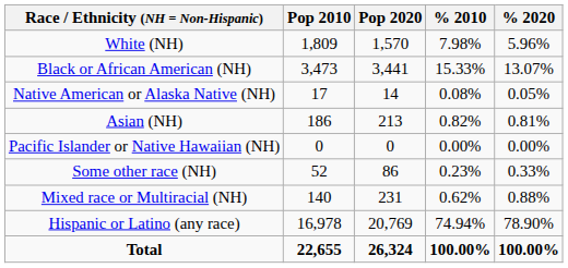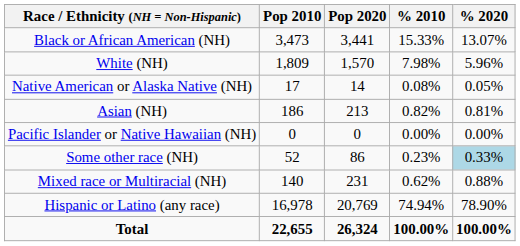 <table class="wikitable" style="text-align:center;">
 <tr>
 <th>Race / Ethnicity <small>(<em>NH = Non-Hispanic</em>)</small></th>
 <th>Pop 2010</th>
 <th>Pop 2020</th>
 <th>% 2010</th>
 <th>% 2020</th>
 </tr>
 <tr>
+<td><a href='#'>Black or African American</a> (NH)</td>
+<td>3,473</td>
+<td>3,441</td>
+<td>15.33%</td>
+<td>13.07%</td>
+</tr>
+<tr>
 <td><a href='#'>White</a> (NH)</td>
 <td>1,809</td>
 <td>1,570</td>
 <td>7.98%</td>
 <td>5.96%</td>
-</tr>
-<tr>
-<td><a href='#'>Black or African American</a> (NH)</td>
-<td>3,473</td>
-<td>3,441</td>
-<td>15.33%</td>
-<td>13.07%</td>
 </tr>
 <tr>
 <td><a href='#'>Native American</a> or <a href='#'>Alaska Native</a> (NH)</td>
 <td>17</td>
 <td>14</td>
 <td>0.08%</td>
 <td>0.05%</td>
 </tr>
 <tr>
 <td><a href='#'>Asian</a> (NH)</td>
 <td>186</td>
 <td>213</td>
 <td>0.82%</td>
 <td>0.81%</td>
 </tr>
 <tr>
 <td><a href='#'>Pacific Islander</a> or <a href='#'>Native Hawaiian</a> (NH)</td>
 <td>0</td>
 <td>0</td>
 <td>0.00%</td>
 <td>0.00%</td>
 </tr>
 <tr>
 <td><a href='#'>Some other race</a> (NH)</td>
 <td>52</td>
 <td>86</td>
 <td>0.23%</td>
-<td>0.33%</td>
+<td style="background: lightblue;">0.33%</td>
 </tr>
 <tr>
 <td><a href='#'>Mixed race or Multiracial</a> (NH)</td>
 <td>140</td>
 <td>231</td>
 <td>0.62%</td>
 <td>0.88%</td>
 </tr>
 <tr>
 <td><a href='#'>Hispanic or Latino</a> (any race)</td>
 <td>16,978</td>
 <td>20,769</td>
 <td>74.94%</td>
 <td>78.90%</td>
 </tr>
 <tr>
 <td><strong>Total</strong></td>
 <td><strong>22,655</strong></td>
 <td><strong>26,324</strong></td>
 <td><strong>100.00%</strong></td>
 <td><strong>100.00%</strong></td>
 </tr>
 </table>
